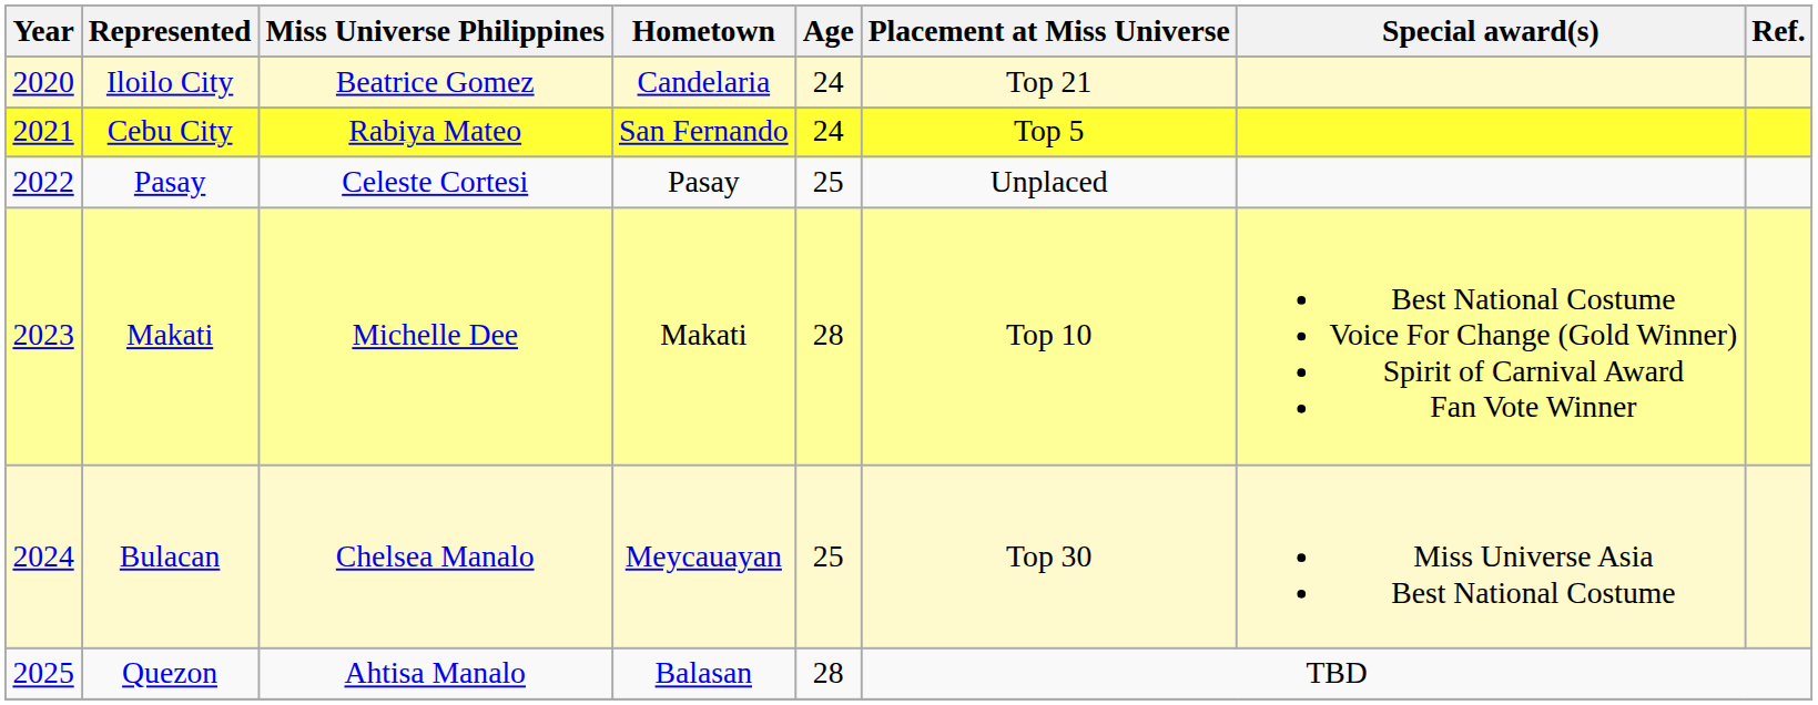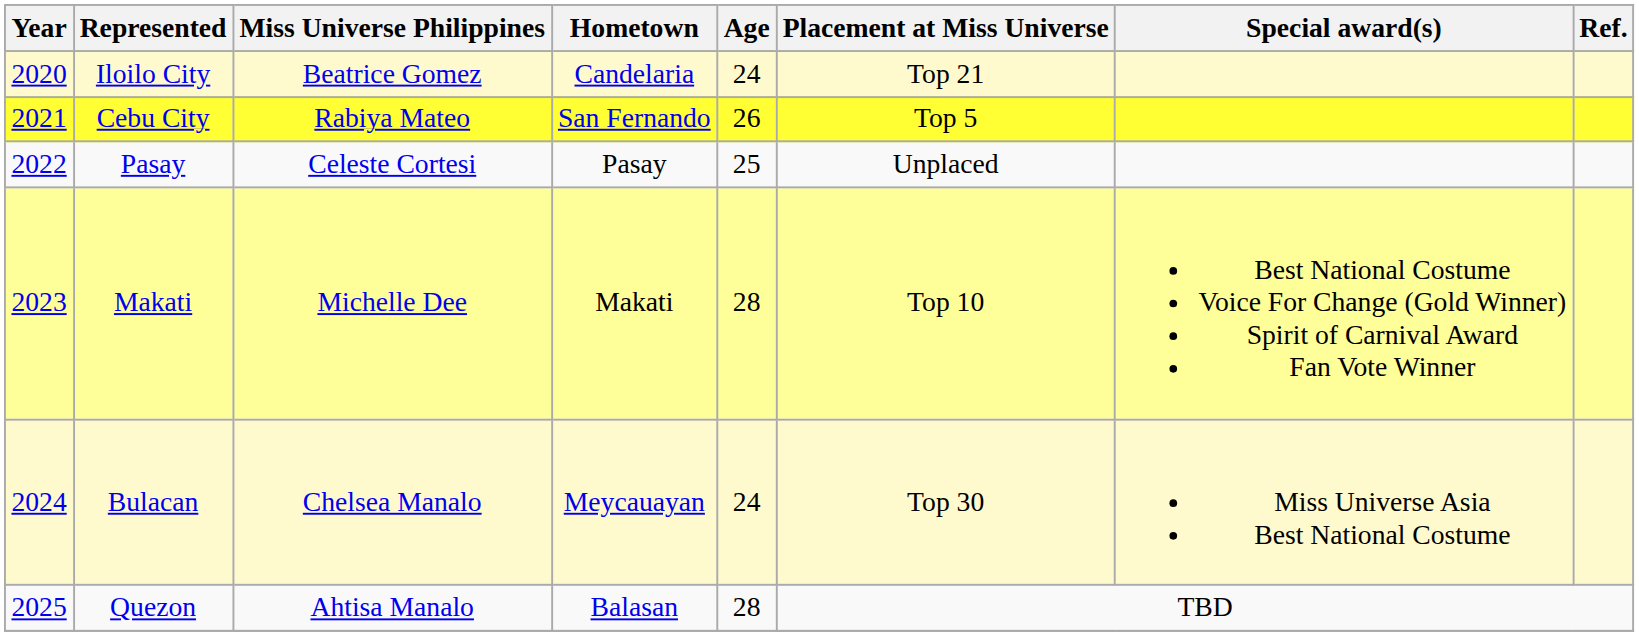 <table class="wikitable sortable" style="font-size: 90%; text-align:center">
 <tr>
 <th>Year</th>
 <th>Represented</th>
 <th>Miss Universe Philippines</th>
 <th>Hometown</th>
 <th>Age</th>
 <th>Placement at Miss Universe</th>
 <th>Special award(s)</th>
 <th>Ref.</th>
 </tr>
 <tr style="background-color:#FFFACD;">
 <td><a href='#'>2020</a></td>
 <td><a href='#'>Iloilo City</a></td>
 <td><a href='#'>Beatrice Gomez</a></td>
 <td><a href='#'>Candelaria</a></td>
 <td>24</td>
 <td>Top 21</td>
 <td></td>
 <td></td>
 </tr>
 <tr style="background-color:#FFFF33;">
 <td><a href='#'>2021</a></td>
 <td><a href='#'>Cebu City</a></td>
 <td><a href='#'>Rabiya Mateo</a></td>
 <td><a href='#'>San Fernando</a></td>
-<td>24</td>
+<td>26</td>
 <td>Top 5</td>
 <td></td>
 <td></td>
 </tr>
 <tr>
 <td><a href='#'>2022</a></td>
 <td><a href='#'>Pasay</a></td>
 <td><a href='#'>Celeste Cortesi</a></td>
 <td>Pasay</td>
 <td>25</td>
 <td>Unplaced</td>
 <td></td>
 <td></td>
 </tr>
 <tr style="background-color:#FFFF99;">
 <td><a href='#'>2023</a></td>
 <td><a href='#'>Makati</a></td>
 <td><a href='#'>Michelle Dee</a></td>
 <td>Makati</td>
 <td>28</td>
 <td>Top 10</td>
 <td style="background:;"><br><ul><li>Best National Costume</li><li>Voice For Change (Gold Winner)</li><li>Spirit of Carnival Award</li><li>Fan Vote Winner</li></ul></td>
 <td></td>
 </tr>
 <tr style="background-color:#FFFACD;">
 <td><a href='#'>2024</a></td>
 <td><a href='#'>Bulacan</a></td>
 <td><a href='#'>Chelsea Manalo</a></td>
 <td><a href='#'>Meycauayan</a></td>
-<td>25</td>
+<td>24</td>
 <td>Top 30</td>
 <td style="background:;"><br><ul><li>Miss Universe Asia</li><li>Best National Costume</li></ul></td>
 <td></td>
 </tr>
 <tr>
 <td><a href='#'>2025</a></td>
 <td><a href='#'>Quezon</a></td>
 <td><a href='#'>Ahtisa Manalo</a></td>
 <td><a href='#'>Balasan</a></td>
 <td>28</td>
 <td colspan="3">TBD</td>
 </tr>
 <tr>
 </tr>
 </table>
